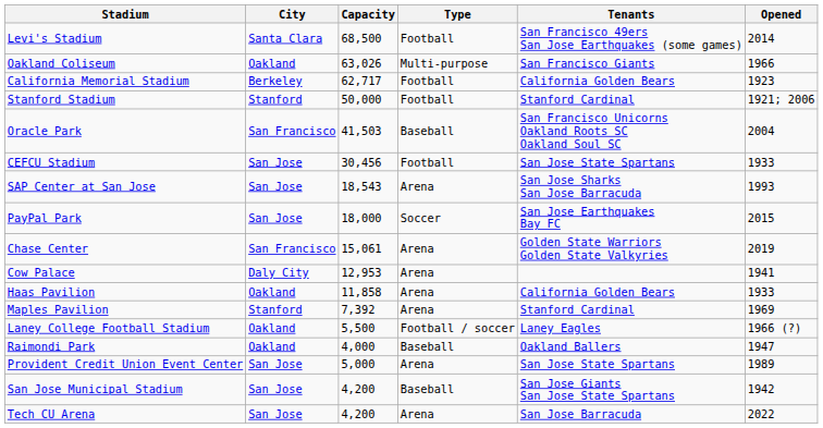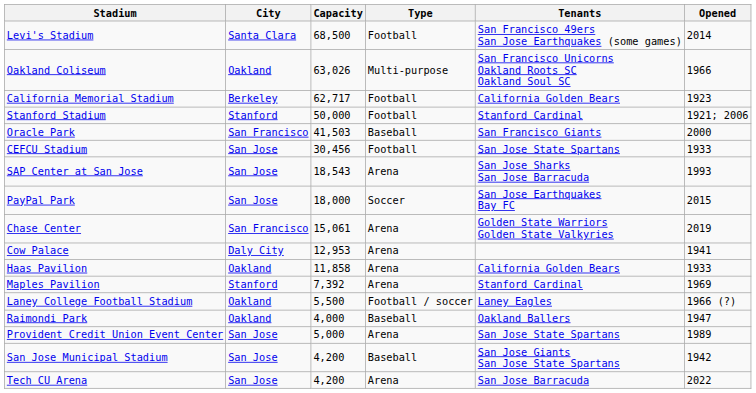 <table class="wikitable sortable">
 <tr>
 <th>Stadium</th>
 <th>City</th>
 <th>Capacity</th>
 <th>Type</th>
 <th>Tenants</th>
 <th>Opened</th>
 </tr>
 <tr>
 <td><a href='#'>Levi's Stadium</a></td>
 <td><a href='#'>Santa Clara</a></td>
 <td>68,500</td>
 <td>Football</td>
 <td><a href='#'>San Francisco 49ers</a> <br> <a href='#'>San Jose Earthquakes</a> (some games)</td>
 <td>2014</td>
 </tr>
 <tr>
 <td><a href='#'>Oakland Coliseum</a></td>
 <td><a href='#'>Oakland</a></td>
 <td>63,026</td>
 <td>Multi-purpose</td>
-<td><a href='#'>San Francisco Giants</a></td>
+<td><a href='#'>San Francisco Unicorns</a><br><a href='#'>Oakland Roots SC</a><br><a href='#'>Oakland Soul SC</a></td>
 <td>1966</td>
 </tr>
 <tr>
 <td><a href='#'>California Memorial Stadium</a></td>
 <td><a href='#'>Berkeley</a></td>
 <td>62,717</td>
 <td>Football</td>
 <td><a href='#'>California Golden Bears</a></td>
 <td>1923</td>
 </tr>
 <tr>
 <td><a href='#'>Stanford Stadium</a></td>
 <td><a href='#'>Stanford</a></td>
 <td>50,000</td>
 <td>Football</td>
 <td><a href='#'>Stanford Cardinal</a></td>
 <td>1921; 2006</td>
 </tr>
 <tr>
 <td><a href='#'>Oracle Park</a></td>
 <td><a href='#'>San Francisco</a></td>
 <td>41,503</td>
 <td>Baseball</td>
-<td><a href='#'>San Francisco Unicorns</a><br><a href='#'>Oakland Roots SC</a><br><a href='#'>Oakland Soul SC</a></td>
-<td>2004</td>
+<td><a href='#'>San Francisco Giants</a></td>
+<td>2000</td>
 </tr>
 <tr>
 <td><a href='#'>CEFCU Stadium</a></td>
 <td><a href='#'>San Jose</a></td>
 <td>30,456</td>
 <td>Football</td>
 <td><a href='#'>San Jose State Spartans</a></td>
 <td>1933</td>
 </tr>
 <tr>
 <td><a href='#'>SAP Center at San Jose</a></td>
 <td><a href='#'>San Jose</a></td>
 <td>18,543</td>
 <td>Arena</td>
 <td><a href='#'>San Jose Sharks</a> <br> <a href='#'>San Jose Barracuda</a></td>
 <td>1993</td>
 </tr>
 <tr>
 <td><a href='#'>PayPal Park</a></td>
 <td><a href='#'>San Jose</a></td>
 <td>18,000</td>
 <td>Soccer</td>
 <td><a href='#'>San Jose Earthquakes</a><br><a href='#'>Bay FC</a></td>
 <td>2015</td>
 </tr>
 <tr>
 <td><a href='#'>Chase Center</a></td>
 <td><a href='#'>San Francisco</a></td>
 <td>15,061</td>
 <td>Arena</td>
 <td><a href='#'>Golden State Warriors</a><br><a href='#'>Golden State Valkyries</a></td>
 <td>2019</td>
 </tr>
 <tr>
 <td><a href='#'>Cow Palace</a></td>
 <td><a href='#'>Daly City</a></td>
 <td>12,953</td>
 <td>Arena</td>
 <td></td>
 <td>1941</td>
 </tr>
 <tr>
 <td><a href='#'>Haas Pavilion</a></td>
 <td><a href='#'>Oakland</a></td>
 <td>11,858</td>
 <td>Arena</td>
 <td><a href='#'>California Golden Bears</a></td>
 <td>1933</td>
 </tr>
 <tr>
 <td><a href='#'>Maples Pavilion</a></td>
 <td><a href='#'>Stanford</a></td>
 <td>7,392</td>
 <td>Arena</td>
 <td><a href='#'>Stanford Cardinal</a></td>
 <td>1969</td>
 </tr>
 <tr>
 <td><a href='#'>Laney College Football Stadium</a></td>
 <td><a href='#'>Oakland</a></td>
 <td>5,500</td>
 <td>Football / soccer</td>
 <td><a href='#'>Laney Eagles</a></td>
 <td>1966 (?)</td>
 </tr>
 <tr>
 <td><a href='#'>Raimondi Park</a></td>
 <td><a href='#'>Oakland</a></td>
 <td>4,000</td>
 <td>Baseball</td>
 <td><a href='#'>Oakland Ballers</a></td>
 <td>1947</td>
 </tr>
 <tr>
 <td><a href='#'>Provident Credit Union Event Center</a></td>
 <td><a href='#'>San Jose</a></td>
 <td>5,000</td>
 <td>Arena</td>
 <td><a href='#'>San Jose State Spartans</a></td>
 <td>1989</td>
 </tr>
 <tr>
 <td><a href='#'>San Jose Municipal Stadium</a></td>
 <td><a href='#'>San Jose</a></td>
 <td>4,200</td>
 <td>Baseball</td>
 <td><a href='#'>San Jose Giants</a> <br> <a href='#'>San Jose State Spartans</a></td>
 <td>1942</td>
 </tr>
 <tr>
 <td><a href='#'>Tech CU Arena</a></td>
 <td><a href='#'>San Jose</a></td>
 <td>4,200</td>
 <td>Arena</td>
 <td><a href='#'>San Jose Barracuda</a></td>
 <td>2022</td>
 </tr>
 </table>
